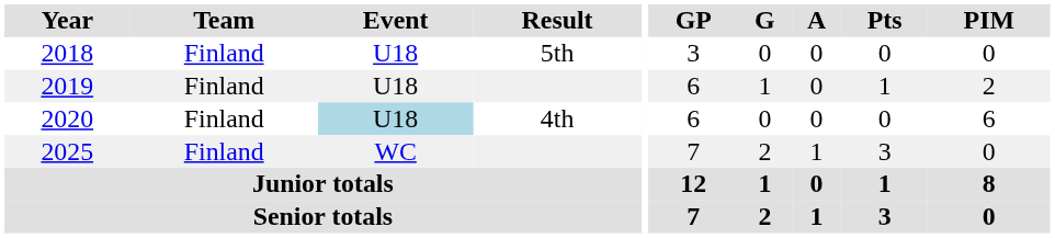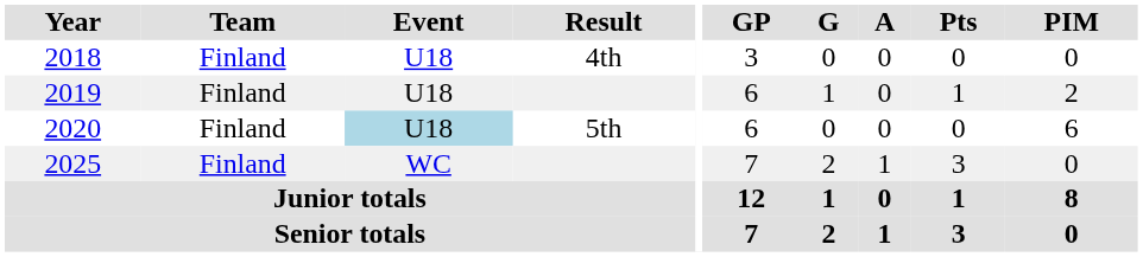 <table border="0" cellpadding="1" cellspacing="0" ID="Table3" style="text-align:center; width:40em">
 <tr ALIGN="center" bgcolor="#e0e0e0">
 <th>Year</th>
 <th>Team</th>
 <th>Event</th>
 <th>Result</th>
 <th rowspan="99" bgcolor="#ffffff"></th>
 <th>GP</th>
 <th>G</th>
 <th>A</th>
 <th>Pts</th>
 <th>PIM</th>
 </tr>
 <tr>
 <td><a href='#'>2018</a></td>
 <td><a href='#'>Finland</a></td>
 <td><a href='#'>U18</a></td>
-<td>5th</td>
+<td>4th</td>
 <td>3</td>
 <td>0</td>
 <td>0</td>
 <td>0</td>
 <td>0</td>
 </tr>
 <tr bgcolor="#f0f0f0">
 <td><a href='#'>2019</a></td>
 <td>Finland</td>
 <td>U18</td>
 <td></td>
 <td>6</td>
 <td>1</td>
 <td>0</td>
 <td>1</td>
 <td>2</td>
 </tr>
 <tr>
 <td><a href='#'>2020</a></td>
 <td>Finland</td>
 <td style="background: lightblue;">U18</td>
-<td>4th</td>
+<td>5th</td>
 <td>6</td>
 <td>0</td>
 <td>0</td>
 <td>0</td>
 <td>6</td>
 </tr>
 <tr bgcolor="#f0f0f0">
 <td><a href='#'>2025</a></td>
 <td><a href='#'>Finland</a></td>
 <td><a href='#'>WC</a></td>
 <td></td>
 <td>7</td>
 <td>2</td>
 <td>1</td>
 <td>3</td>
 <td>0</td>
 </tr>
 <tr bgcolor="#e0e0e0">
 <th colspan="4">Junior totals</th>
 <th>12</th>
 <th>1</th>
 <th>0</th>
 <th>1</th>
 <th>8</th>
 </tr>
 <tr bgcolor="#e0e0e0">
 <th colspan="4">Senior totals</th>
 <th>7</th>
 <th>2</th>
 <th>1</th>
 <th>3</th>
 <th>0</th>
 </tr>
 </table>
